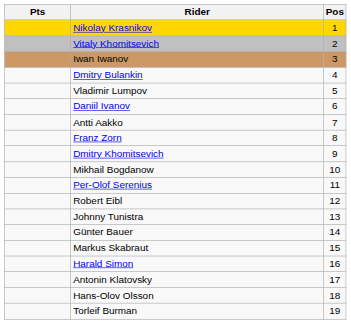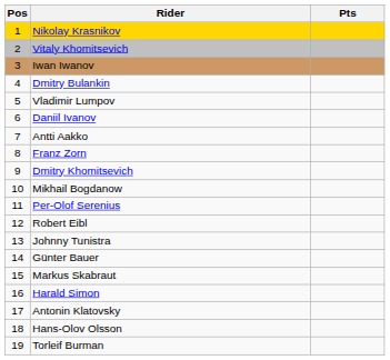 <table class="wikitable" style="font-size: 100%">
 <tr>
+<th width=20>Pos</th>
+<th width=400>Rider</th>
 <th width=100>Pts</th>
-<th width=400>Rider</th>
-<th width=20>Pos</th>
 </tr>
 <tr align=center style="background-color: gold;">
+<td>1</td>
+<td align="left"> <a href='#'>Nikolay Krasnikov</a></td>
 <td></td>
-<td align="left"> <a href='#'>Nikolay Krasnikov</a></td>
-<td>1</td>
 </tr>
 <tr align=center style="background-color: silver;">
+<td>2</td>
+<td align="left"> <a href='#'>Vitaly Khomitsevich</a></td>
 <td></td>
-<td align="left"> <a href='#'>Vitaly Khomitsevich</a></td>
-<td>2</td>
 </tr>
 <tr align=center style="background-color: #cc9966;">
+<td>3</td>
+<td align="left"> Iwan Iwanov</td>
 <td></td>
-<td align="left"> Iwan Iwanov</td>
-<td>3</td>
 </tr>
 <tr align=center>
+<td>4</td>
+<td align="left"> <a href='#'>Dmitry Bulankin</a></td>
 <td></td>
-<td align="left"> <a href='#'>Dmitry Bulankin</a></td>
-<td>4</td>
 </tr>
 <tr align=center>
+<td>5</td>
+<td align="left"> Vladimir Lumpov</td>
 <td></td>
-<td align="left"> Vladimir Lumpov</td>
-<td>5</td>
 </tr>
 <tr align=center>
+<td>6</td>
+<td align="left"> <a href='#'>Daniil Ivanov</a></td>
 <td></td>
-<td align="left"> <a href='#'>Daniil Ivanov</a></td>
-<td>6</td>
 </tr>
 <tr align=center>
+<td>7</td>
+<td align="left"> Antti Aakko</td>
 <td></td>
-<td align="left"> Antti Aakko</td>
-<td>7</td>
 </tr>
 <tr align=center>
+<td>8</td>
+<td align="left"> <a href='#'>Franz Zorn</a></td>
 <td></td>
-<td align="left"> <a href='#'>Franz Zorn</a></td>
-<td>8</td>
 </tr>
 <tr align=center>
+<td>9</td>
+<td align="left"> <a href='#'>Dmitry Khomitsevich</a></td>
 <td></td>
-<td align="left"> <a href='#'>Dmitry Khomitsevich</a></td>
-<td>9</td>
 </tr>
 <tr align=center>
+<td>10</td>
+<td align="left"> Mikhail Bogdanow</td>
 <td></td>
-<td align="left"> Mikhail Bogdanow</td>
-<td>10</td>
 </tr>
 <tr align=center>
+<td>11</td>
+<td align="left"> <a href='#'>Per-Olof Serenius</a></td>
 <td></td>
-<td align="left"> <a href='#'>Per-Olof Serenius</a></td>
-<td>11</td>
 </tr>
 <tr align=center>
+<td>12</td>
+<td align="left"> Robert Eibl</td>
 <td></td>
-<td align="left"> Robert Eibl</td>
-<td>12</td>
 </tr>
 <tr align=center>
+<td>13</td>
+<td align="left"> Johnny Tunistra</td>
 <td></td>
-<td align="left"> Johnny Tunistra</td>
-<td>13</td>
 </tr>
 <tr align=center>
+<td>14</td>
+<td align="left"> Günter Bauer</td>
 <td></td>
-<td align="left"> Günter Bauer</td>
-<td>14</td>
 </tr>
 <tr align=center>
+<td>15</td>
+<td align="left"> Markus Skabraut</td>
 <td></td>
-<td align="left"> Markus Skabraut</td>
-<td>15</td>
 </tr>
 <tr align=center>
+<td>16</td>
+<td align="left"> <a href='#'>Harald Simon</a></td>
 <td></td>
-<td align="left"> <a href='#'>Harald Simon</a></td>
-<td>16</td>
 </tr>
 <tr align=center>
+<td>17</td>
+<td align="left"> Antonin Klatovsky</td>
 <td></td>
-<td align="left"> Antonin Klatovsky</td>
-<td>17</td>
 </tr>
 <tr align=center>
+<td>18</td>
+<td align="left"> Hans-Olov Olsson</td>
 <td></td>
-<td align="left"> Hans-Olov Olsson</td>
-<td>18</td>
 </tr>
 <tr align=center>
+<td>19</td>
+<td align="left"> Torleif Burman</td>
 <td></td>
-<td align="left"> Torleif Burman</td>
-<td>19</td>
 </tr>
 </table>
